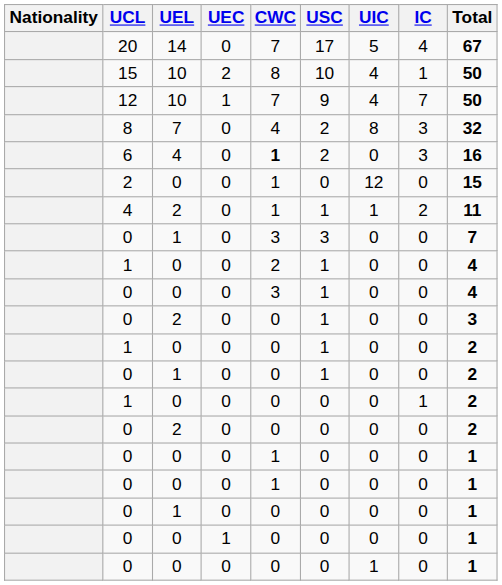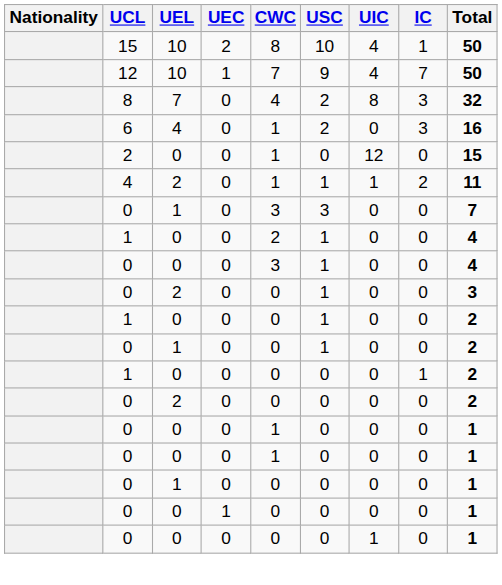 <table class="sortable plainrowheaders wikitable">
 <tr>
 <th scope=col width=20%>Nationality</th>
 <th scope=col width=10%><a href='#'>UCL</a></th>
 <th scope="col" width="10%"><a href='#'>UEL</a></th>
 <th scope="col" width="10%"><a href='#'>UEC</a></th>
 <th scope=col width=10%><a href='#'>CWC</a></th>
 <th scope="col" width="10%"><a href='#'>USC</a></th>
 <th scope=col width=10%><a href='#'>UIC</a></th>
 <th scope=col width=10%><a href='#'>IC</a></th>
 <th scope=col width=10%>Total</th>
-</tr>
-<tr>
-<th scope=row></th>
-<td align=center>20</td>
-<td align=center>14</td>
-<td align=center>0</td>
-<td align=center>7</td>
-<td align=center>17</td>
-<td align=center>5</td>
-<td align=center>4</td>
-<td align=center><strong>67</strong></td>
 </tr>
 <tr>
 <th scope=row></th>
 <td align=center>15</td>
 <td align=center>10</td>
 <td align=center>2</td>
 <td align=center>8</td>
 <td align=center>10</td>
 <td align=center>4</td>
 <td align=center>1</td>
 <td align=center><strong>50</strong></td>
 </tr>
 <tr>
 <th scope=row></th>
 <td align=center>12</td>
 <td align=center>10</td>
 <td align=center>1</td>
 <td align=center>7</td>
 <td align=center>9</td>
 <td align=center>4</td>
 <td align=center>7</td>
 <td align=center><strong>50</strong></td>
 </tr>
 <tr>
 <th scope=row></th>
 <td align=center>8</td>
 <td align=center>7</td>
 <td align=center>0</td>
 <td align=center>4</td>
 <td align=center>2</td>
 <td align=center>8</td>
 <td align=center>3</td>
 <td align=center><strong>32</strong></td>
 </tr>
 <tr>
 <th scope=row></th>
 <td align=center>6</td>
 <td align=center>4</td>
 <td align=center>0</td>
-<td align=center><strong>1</strong></td>
+<td align=center>1</td>
 <td align=center>2</td>
 <td align=center>0</td>
 <td align=center>3</td>
 <td align=center><strong>16</strong></td>
 </tr>
 <tr>
 <th scope=row></th>
 <td align=center>2</td>
 <td align=center>0</td>
 <td align=center>0</td>
 <td align=center>1</td>
 <td align=center>0</td>
 <td align=center>12</td>
 <td align=center>0</td>
 <td align=center><strong>15</strong></td>
 </tr>
 <tr>
 <th scope=row></th>
 <td align=center>4</td>
 <td align=center>2</td>
 <td align=center>0</td>
 <td align=center>1</td>
 <td align=center>1</td>
 <td align=center>1</td>
 <td align=center>2</td>
 <td align=center><strong>11</strong></td>
 </tr>
 <tr>
 <th scope=row></th>
 <td align=center>0</td>
 <td align=center>1</td>
 <td align=center>0</td>
 <td align=center>3</td>
 <td align=center>3</td>
 <td align=center>0</td>
 <td align=center>0</td>
 <td align=center><strong>7</strong></td>
 </tr>
 <tr>
 <th scope=row></th>
 <td align=center>1</td>
 <td align=center>0</td>
 <td align=center>0</td>
 <td align=center>2</td>
 <td align=center>1</td>
 <td align=center>0</td>
 <td align=center>0</td>
 <td align=center><strong>4</strong></td>
 </tr>
 <tr>
 <th scope=row><em></em></th>
 <td align=center>0</td>
 <td align=center>0</td>
 <td align=center>0</td>
 <td align=center>3</td>
 <td align=center>1</td>
 <td align=center>0</td>
 <td align=center>0</td>
 <td align=center><strong>4</strong></td>
 </tr>
 <tr>
 <th scope=row></th>
 <td align=center>0</td>
 <td align=center>2</td>
 <td align=center>0</td>
 <td align=center>0</td>
 <td align=center>1</td>
 <td align=center>0</td>
 <td align=center>0</td>
 <td align=center><strong>3</strong></td>
 </tr>
 <tr>
 <th scope=row></th>
 <td align=center>1</td>
 <td align=center>0</td>
 <td align=center>0</td>
 <td align=center>0</td>
 <td align=center>1</td>
 <td align=center>0</td>
 <td align=center>0</td>
 <td align=center><strong>2</strong></td>
 </tr>
 <tr>
 <th scope=row></th>
 <td align=center>0</td>
 <td align=center>1</td>
 <td align=center>0</td>
 <td align=center>0</td>
 <td align=center>1</td>
 <td align=center>0</td>
 <td align=center>0</td>
 <td align=center><strong>2</strong></td>
 </tr>
 <tr>
 <th scope=row><em></em></th>
 <td align=center>1</td>
 <td align=center>0</td>
 <td align=center>0</td>
 <td align=center>0</td>
 <td align=center>0</td>
 <td align=center>0</td>
 <td align=center>1</td>
 <td align=center><strong>2</strong></td>
 </tr>
 <tr>
 <th scope=row></th>
 <td align=center>0</td>
 <td align=center>2</td>
 <td align=center>0</td>
 <td align=center>0</td>
 <td align=center>0</td>
 <td align=center>0</td>
 <td align=center>0</td>
 <td align=center><strong>2</strong></td>
 </tr>
 <tr>
 <th scope=row><em></em></th>
 <td align=center>0</td>
 <td align=center>0</td>
 <td align=center>0</td>
 <td align=center>1</td>
 <td align=center>0</td>
 <td align=center>0</td>
 <td align=center>0</td>
 <td align=center><strong>1</strong></td>
 </tr>
 <tr>
 <th scope=row><em></em></th>
 <td align=center>0</td>
 <td align=center>0</td>
 <td align=center>0</td>
 <td align=center>1</td>
 <td align=center>0</td>
 <td align=center>0</td>
 <td align=center>0</td>
 <td align=center><strong>1</strong></td>
 </tr>
 <tr>
 <th scope=row></th>
 <td align=center>0</td>
 <td align=center>1</td>
 <td align=center>0</td>
 <td align=center>0</td>
 <td align=center>0</td>
 <td align=center>0</td>
 <td align=center>0</td>
 <td align=center><strong>1</strong></td>
 </tr>
 <tr>
 <th scope=row></th>
 <td align=center>0</td>
 <td align=center>0</td>
 <td align=center>1</td>
 <td align=center>0</td>
 <td align=center>0</td>
 <td align=center>0</td>
 <td align=center>0</td>
 <td align=center><strong>1</strong></td>
 </tr>
 <tr>
 <th scope=row></th>
 <td align=center>0</td>
 <td align=center>0</td>
 <td align=center>0</td>
 <td align=center>0</td>
 <td align=center>0</td>
 <td align=center>1</td>
 <td align=center>0</td>
 <td align=center><strong>1</strong></td>
 </tr>
 </table>
